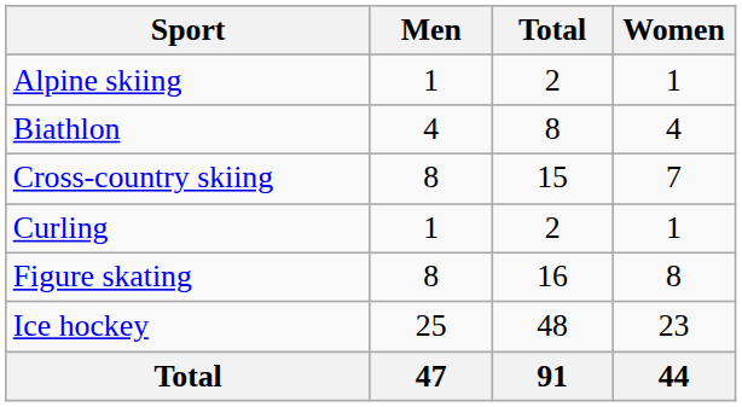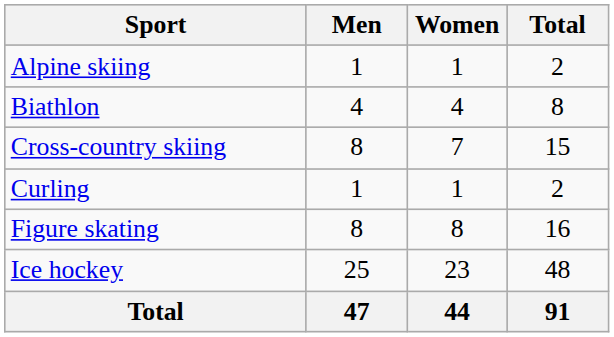 <table class="wikitable sortable" style="text-align:center">
 <tr>
 <th width=180>Sport</th>
 <th width=55>Men</th>
+<th width=55>Women</th>
 <th width=55>Total</th>
-<th width=55>Women</th>
 </tr>
 <tr>
 <td align=left><a href='#'>Alpine skiing</a></td>
 <td>1</td>
+<td>1</td>
 <td>2</td>
-<td>1</td>
 </tr>
 <tr>
 <td align=left><a href='#'>Biathlon</a></td>
 <td>4</td>
+<td>4</td>
 <td>8</td>
-<td>4</td>
 </tr>
 <tr>
 <td align=left><a href='#'>Cross-country skiing</a></td>
 <td>8</td>
+<td>7</td>
 <td>15</td>
-<td>7</td>
 </tr>
 <tr>
 <td align=left><a href='#'>Curling</a></td>
 <td>1</td>
+<td>1</td>
 <td>2</td>
-<td>1</td>
 </tr>
 <tr>
 <td align=left><a href='#'>Figure skating</a></td>
 <td>8</td>
+<td>8</td>
 <td>16</td>
-<td>8</td>
 </tr>
 <tr>
 <td align=left><a href='#'>Ice hockey</a></td>
 <td>25</td>
+<td>23</td>
 <td>48</td>
-<td>23</td>
 </tr>
 <tr>
 <th>Total</th>
 <th>47</th>
+<th>44</th>
 <th>91</th>
-<th>44</th>
 </tr>
 </table>
